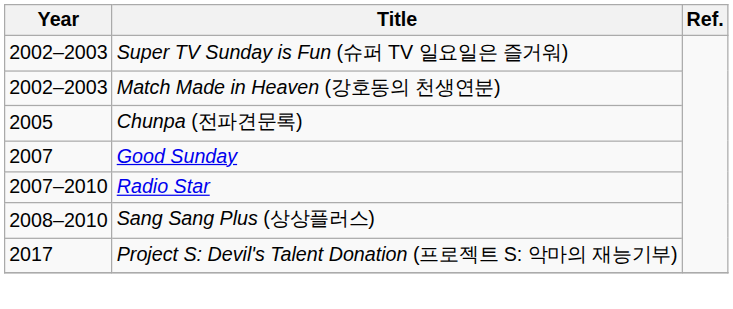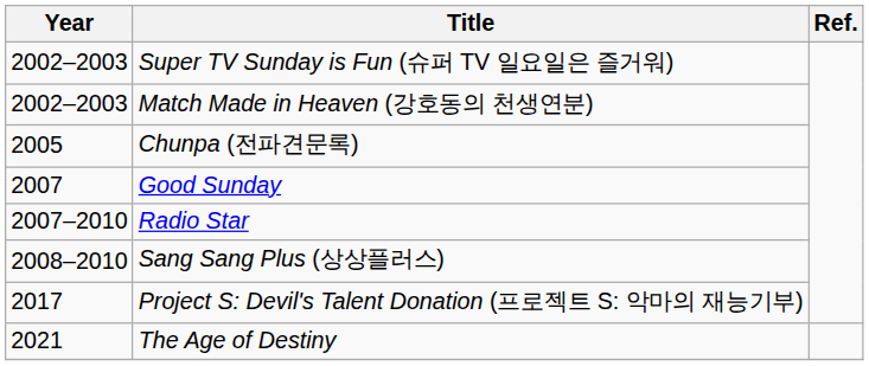 <table class="wikitable">
 <tr>
 <th>Year</th>
 <th>Title</th>
 <th>Ref.</th>
 </tr>
 <tr>
 <td>2002–2003</td>
 <td><em>Super TV Sunday is Fun</em> (슈퍼 TV 일요일은 즐거워)</td>
 <td rowspan="7"></td>
 </tr>
 <tr>
 <td>2002–2003</td>
 <td><em>Match Made in Heaven</em> (강호동의 천생연분)</td>
 </tr>
 <tr>
 <td>2005</td>
 <td><em>Chunpa</em> (전파견문록)</td>
 </tr>
 <tr>
 <td>2007</td>
 <td><em><a href='#'>Good Sunday</a></em></td>
 </tr>
 <tr>
 <td>2007–2010</td>
 <td><em><a href='#'>Radio Star</a></em></td>
 </tr>
 <tr>
 <td>2008–2010</td>
 <td><em>Sang Sang Plus</em> (상상플러스)</td>
 </tr>
 <tr>
 <td>2017</td>
 <td><em>Project S: Devil's Talent Donation</em> (프로젝트 S: 악마의 재능기부)</td>
 </tr>
 <tr>
+<td>2021</td>
+<td><em>The Age of Destiny</em></td>
+<td></td>
+</tr>
+<tr>
 </tr>
 </table>
